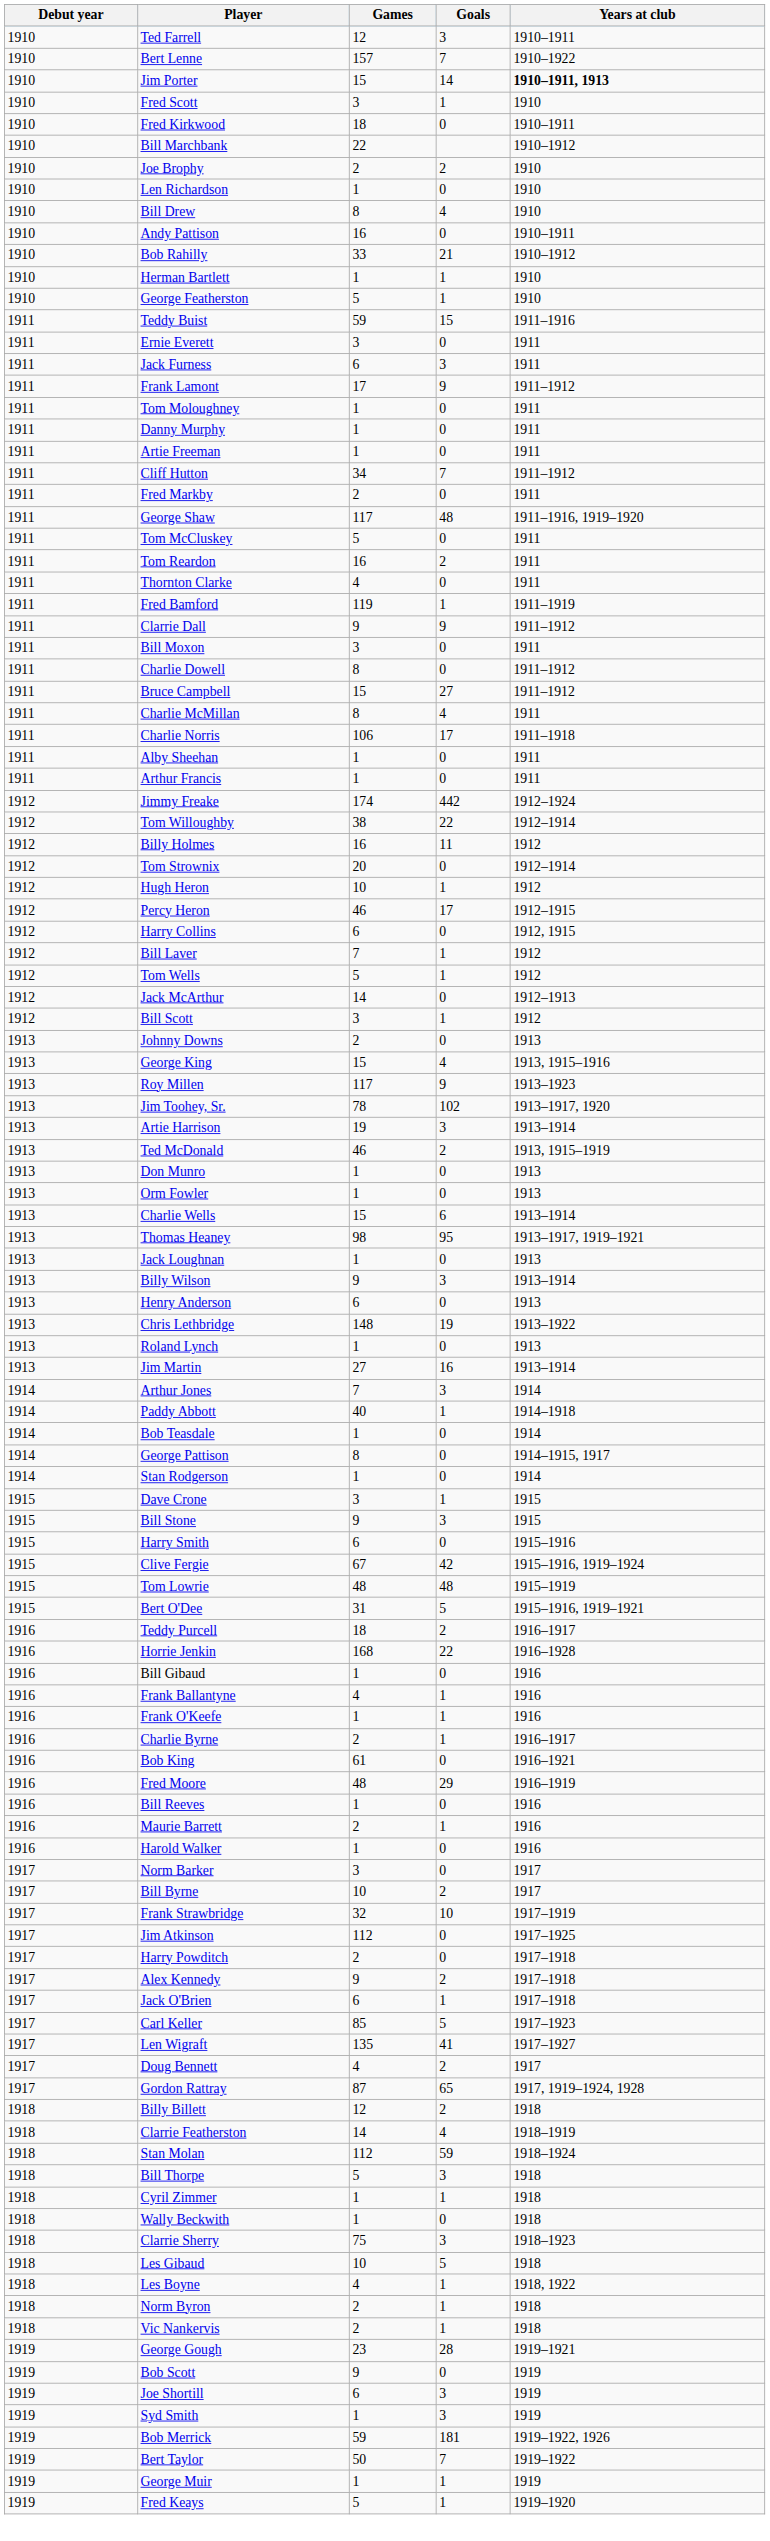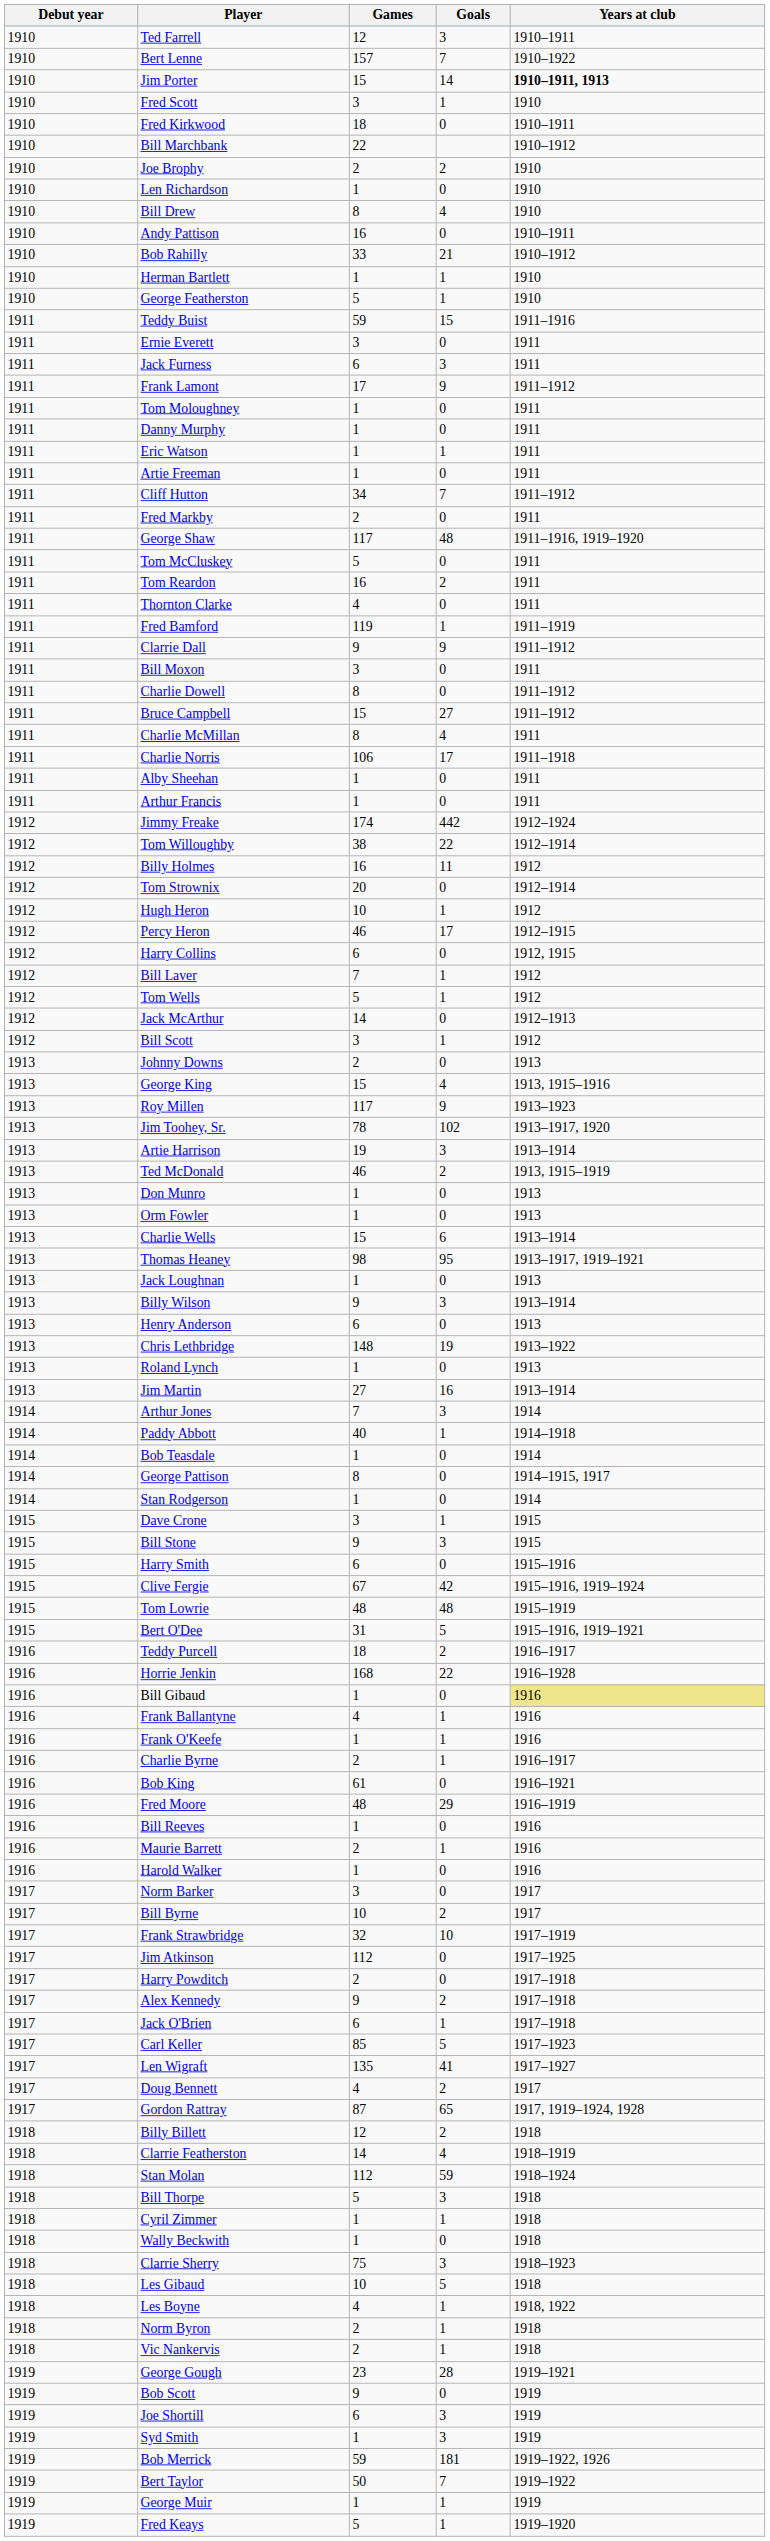 <table class="wikitable sortable" style="width:70%;">
 <tr style="background:#87cefa;">
 <th>Debut year</th>
 <th>Player</th>
 <th>Games</th>
 <th>Goals</th>
 <th>Years at club</th>
 </tr>
 <tr>
 <td>1910</td>
 <td><a href='#'>Ted Farrell</a></td>
 <td>12</td>
 <td>3</td>
 <td>1910–1911</td>
 </tr>
 <tr>
 <td>1910</td>
 <td><a href='#'>Bert Lenne</a></td>
 <td>157</td>
 <td>7</td>
 <td>1910–1922</td>
 </tr>
 <tr>
 <td>1910</td>
 <td><a href='#'>Jim Porter</a></td>
 <td>15</td>
 <td>14</td>
 <td><strong>1910–1911, 1913</strong></td>
 </tr>
 <tr>
 <td>1910</td>
 <td><a href='#'>Fred Scott</a></td>
 <td>3</td>
 <td>1</td>
 <td>1910</td>
 </tr>
 <tr>
 <td>1910</td>
 <td><a href='#'>Fred Kirkwood</a></td>
 <td>18</td>
 <td>0</td>
 <td>1910–1911</td>
 </tr>
 <tr>
 <td>1910</td>
 <td><a href='#'>Bill Marchbank</a></td>
 <td>22</td>
 <td></td>
 <td>1910–1912</td>
 </tr>
 <tr>
 <td>1910</td>
 <td><a href='#'>Joe Brophy</a></td>
 <td>2</td>
 <td>2</td>
 <td>1910</td>
 </tr>
 <tr>
 <td>1910</td>
 <td><a href='#'>Len Richardson</a></td>
 <td>1</td>
 <td>0</td>
 <td>1910</td>
 </tr>
 <tr>
 <td>1910</td>
 <td><a href='#'>Bill Drew</a></td>
 <td>8</td>
 <td>4</td>
 <td>1910</td>
 </tr>
 <tr>
 <td>1910</td>
 <td><a href='#'>Andy Pattison</a></td>
 <td>16</td>
 <td>0</td>
 <td>1910–1911</td>
 </tr>
 <tr>
 <td>1910</td>
 <td><a href='#'>Bob Rahilly</a></td>
 <td>33</td>
 <td>21</td>
 <td>1910–1912</td>
 </tr>
 <tr>
 <td>1910</td>
 <td><a href='#'>Herman Bartlett</a></td>
 <td>1</td>
 <td>1</td>
 <td>1910</td>
 </tr>
 <tr>
 <td>1910</td>
 <td><a href='#'>George Featherston</a></td>
 <td>5</td>
 <td>1</td>
 <td>1910</td>
 </tr>
 <tr>
 <td>1911</td>
 <td><a href='#'>Teddy Buist</a></td>
 <td>59</td>
 <td>15</td>
 <td>1911–1916</td>
 </tr>
 <tr>
 <td>1911</td>
 <td><a href='#'>Ernie Everett</a></td>
 <td>3</td>
 <td>0</td>
 <td>1911</td>
 </tr>
 <tr>
 <td>1911</td>
 <td><a href='#'>Jack Furness</a></td>
 <td>6</td>
 <td>3</td>
 <td>1911</td>
 </tr>
 <tr>
 <td>1911</td>
 <td><a href='#'>Frank Lamont</a></td>
 <td>17</td>
 <td>9</td>
 <td>1911–1912</td>
 </tr>
 <tr>
 <td>1911</td>
 <td><a href='#'>Tom Moloughney</a></td>
 <td>1</td>
 <td>0</td>
 <td>1911</td>
 </tr>
 <tr>
 <td>1911</td>
 <td><a href='#'>Danny Murphy</a></td>
 <td>1</td>
 <td>0</td>
+<td>1911</td>
+</tr>
+<tr>
+<td>1911</td>
+<td><a href='#'>Eric Watson</a></td>
+<td>1</td>
+<td>1</td>
 <td>1911</td>
 </tr>
 <tr>
 <td>1911</td>
 <td><a href='#'>Artie Freeman</a></td>
 <td>1</td>
 <td>0</td>
 <td>1911</td>
 </tr>
 <tr>
 <td>1911</td>
 <td><a href='#'>Cliff Hutton</a></td>
 <td>34</td>
 <td>7</td>
 <td>1911–1912</td>
 </tr>
 <tr>
 <td>1911</td>
 <td><a href='#'>Fred Markby</a></td>
 <td>2</td>
 <td>0</td>
 <td>1911</td>
 </tr>
 <tr>
 <td>1911</td>
 <td><a href='#'>George Shaw</a></td>
 <td>117</td>
 <td>48</td>
 <td>1911–1916, 1919–1920</td>
 </tr>
 <tr>
 <td>1911</td>
 <td><a href='#'>Tom McCluskey</a></td>
 <td>5</td>
 <td>0</td>
 <td>1911</td>
 </tr>
 <tr>
 <td>1911</td>
 <td><a href='#'>Tom Reardon</a></td>
 <td>16</td>
 <td>2</td>
 <td>1911</td>
 </tr>
 <tr>
 <td>1911</td>
 <td><a href='#'>Thornton Clarke</a></td>
 <td>4</td>
 <td>0</td>
 <td>1911</td>
 </tr>
 <tr>
 <td>1911</td>
 <td><a href='#'>Fred Bamford</a></td>
 <td>119</td>
 <td>1</td>
 <td>1911–1919</td>
 </tr>
 <tr>
 <td>1911</td>
 <td><a href='#'>Clarrie Dall</a></td>
 <td>9</td>
 <td>9</td>
 <td>1911–1912</td>
 </tr>
 <tr>
 <td>1911</td>
 <td><a href='#'>Bill Moxon</a></td>
 <td>3</td>
 <td>0</td>
 <td>1911</td>
 </tr>
 <tr>
 <td>1911</td>
 <td><a href='#'>Charlie Dowell</a></td>
 <td>8</td>
 <td>0</td>
 <td>1911–1912</td>
 </tr>
 <tr>
 <td>1911</td>
 <td><a href='#'>Bruce Campbell</a></td>
 <td>15</td>
 <td>27</td>
 <td>1911–1912</td>
 </tr>
 <tr>
 <td>1911</td>
 <td><a href='#'>Charlie McMillan</a></td>
 <td>8</td>
 <td>4</td>
 <td>1911</td>
 </tr>
 <tr>
 <td>1911</td>
 <td><a href='#'>Charlie Norris</a></td>
 <td>106</td>
 <td>17</td>
 <td>1911–1918</td>
 </tr>
 <tr>
 <td>1911</td>
 <td><a href='#'>Alby Sheehan</a></td>
 <td>1</td>
 <td>0</td>
 <td>1911</td>
 </tr>
 <tr>
 <td>1911</td>
 <td><a href='#'>Arthur Francis</a></td>
 <td>1</td>
 <td>0</td>
 <td>1911</td>
 </tr>
 <tr>
 <td>1912</td>
 <td><a href='#'>Jimmy Freake</a></td>
 <td>174</td>
 <td>442</td>
 <td>1912–1924</td>
 </tr>
 <tr>
 <td>1912</td>
 <td><a href='#'>Tom Willoughby</a></td>
 <td>38</td>
 <td>22</td>
 <td>1912–1914</td>
 </tr>
 <tr>
 <td>1912</td>
 <td><a href='#'>Billy Holmes</a></td>
 <td>16</td>
 <td>11</td>
 <td>1912</td>
 </tr>
 <tr>
 <td>1912</td>
 <td><a href='#'>Tom Strownix</a></td>
 <td>20</td>
 <td>0</td>
 <td>1912–1914</td>
 </tr>
 <tr>
 <td>1912</td>
 <td><a href='#'>Hugh Heron</a></td>
 <td>10</td>
 <td>1</td>
 <td>1912</td>
 </tr>
 <tr>
 <td>1912</td>
 <td><a href='#'>Percy Heron</a></td>
 <td>46</td>
 <td>17</td>
 <td>1912–1915</td>
 </tr>
 <tr>
 <td>1912</td>
 <td><a href='#'>Harry Collins</a></td>
 <td>6</td>
 <td>0</td>
 <td>1912, 1915</td>
 </tr>
 <tr>
 <td>1912</td>
 <td><a href='#'>Bill Laver</a></td>
 <td>7</td>
 <td>1</td>
 <td>1912</td>
 </tr>
 <tr>
 <td>1912</td>
 <td><a href='#'>Tom Wells</a></td>
 <td>5</td>
 <td>1</td>
 <td>1912</td>
 </tr>
 <tr>
 <td>1912</td>
 <td><a href='#'>Jack McArthur</a></td>
 <td>14</td>
 <td>0</td>
 <td>1912–1913</td>
 </tr>
 <tr>
 <td>1912</td>
 <td><a href='#'>Bill Scott</a></td>
 <td>3</td>
 <td>1</td>
 <td>1912</td>
 </tr>
 <tr>
 <td>1913</td>
 <td><a href='#'>Johnny Downs</a></td>
 <td>2</td>
 <td>0</td>
 <td>1913</td>
 </tr>
 <tr>
 <td>1913</td>
 <td><a href='#'>George King</a></td>
 <td>15</td>
 <td>4</td>
 <td>1913, 1915–1916</td>
 </tr>
 <tr>
 <td>1913</td>
 <td><a href='#'>Roy Millen</a></td>
 <td>117</td>
 <td>9</td>
 <td>1913–1923</td>
 </tr>
 <tr>
 <td>1913</td>
 <td><a href='#'>Jim Toohey, Sr.</a></td>
 <td>78</td>
 <td>102</td>
 <td>1913–1917, 1920</td>
 </tr>
 <tr>
 <td>1913</td>
 <td><a href='#'>Artie Harrison</a></td>
 <td>19</td>
 <td>3</td>
 <td>1913–1914</td>
 </tr>
 <tr>
 <td>1913</td>
 <td><a href='#'>Ted McDonald</a></td>
 <td>46</td>
 <td>2</td>
 <td>1913, 1915–1919</td>
 </tr>
 <tr>
 <td>1913</td>
 <td><a href='#'>Don Munro</a></td>
 <td>1</td>
 <td>0</td>
 <td>1913</td>
 </tr>
 <tr>
 <td>1913</td>
 <td><a href='#'>Orm Fowler</a></td>
 <td>1</td>
 <td>0</td>
 <td>1913</td>
 </tr>
 <tr>
 <td>1913</td>
 <td><a href='#'>Charlie Wells</a></td>
 <td>15</td>
 <td>6</td>
 <td>1913–1914</td>
 </tr>
 <tr>
 <td>1913</td>
 <td><a href='#'>Thomas Heaney</a></td>
 <td>98</td>
 <td>95</td>
 <td>1913–1917, 1919–1921</td>
 </tr>
 <tr>
 <td>1913</td>
 <td><a href='#'>Jack Loughnan</a></td>
 <td>1</td>
 <td>0</td>
 <td>1913</td>
 </tr>
 <tr>
 <td>1913</td>
 <td><a href='#'>Billy Wilson</a></td>
 <td>9</td>
 <td>3</td>
 <td>1913–1914</td>
 </tr>
 <tr>
 <td>1913</td>
 <td><a href='#'>Henry Anderson</a></td>
 <td>6</td>
 <td>0</td>
 <td>1913</td>
 </tr>
 <tr>
 <td>1913</td>
 <td><a href='#'>Chris Lethbridge</a></td>
 <td>148</td>
 <td>19</td>
 <td>1913–1922</td>
 </tr>
 <tr>
 <td>1913</td>
 <td><a href='#'>Roland Lynch</a></td>
 <td>1</td>
 <td>0</td>
 <td>1913</td>
 </tr>
 <tr>
 <td>1913</td>
 <td><a href='#'>Jim Martin</a></td>
 <td>27</td>
 <td>16</td>
 <td>1913–1914</td>
 </tr>
 <tr>
 <td>1914</td>
 <td><a href='#'>Arthur Jones</a></td>
 <td>7</td>
 <td>3</td>
 <td>1914</td>
 </tr>
 <tr>
 <td>1914</td>
 <td><a href='#'>Paddy Abbott</a></td>
 <td>40</td>
 <td>1</td>
 <td>1914–1918</td>
 </tr>
 <tr>
 <td>1914</td>
 <td><a href='#'>Bob Teasdale</a></td>
 <td>1</td>
 <td>0</td>
 <td>1914</td>
 </tr>
 <tr>
 <td>1914</td>
 <td><a href='#'>George Pattison</a></td>
 <td>8</td>
 <td>0</td>
 <td>1914–1915, 1917</td>
 </tr>
 <tr>
 <td>1914</td>
 <td><a href='#'>Stan Rodgerson</a></td>
 <td>1</td>
 <td>0</td>
 <td>1914</td>
 </tr>
 <tr>
 <td>1915</td>
 <td><a href='#'>Dave Crone</a></td>
 <td>3</td>
 <td>1</td>
 <td>1915</td>
 </tr>
 <tr>
 <td>1915</td>
 <td><a href='#'>Bill Stone</a></td>
 <td>9</td>
 <td>3</td>
 <td>1915</td>
 </tr>
 <tr>
 <td>1915</td>
 <td><a href='#'>Harry Smith</a></td>
 <td>6</td>
 <td>0</td>
 <td>1915–1916</td>
 </tr>
 <tr>
 <td>1915</td>
 <td><a href='#'>Clive Fergie</a></td>
 <td>67</td>
 <td>42</td>
 <td>1915–1916, 1919–1924</td>
 </tr>
 <tr>
 <td>1915</td>
 <td><a href='#'>Tom Lowrie</a></td>
 <td>48</td>
 <td>48</td>
 <td>1915–1919</td>
 </tr>
 <tr>
 <td>1915</td>
 <td><a href='#'>Bert O'Dee</a></td>
 <td>31</td>
 <td>5</td>
 <td>1915–1916, 1919–1921</td>
 </tr>
 <tr>
 <td>1916</td>
 <td><a href='#'>Teddy Purcell</a></td>
 <td>18</td>
 <td>2</td>
 <td>1916–1917</td>
 </tr>
 <tr>
 <td>1916</td>
 <td><a href='#'>Horrie Jenkin</a></td>
 <td>168</td>
 <td>22</td>
 <td>1916–1928</td>
 </tr>
 <tr>
 <td>1916</td>
 <td>Bill Gibaud</td>
 <td>1</td>
 <td>0</td>
-<td>1916</td>
+<td style="background: khaki;">1916</td>
 </tr>
 <tr>
 <td>1916</td>
 <td><a href='#'>Frank Ballantyne</a></td>
 <td>4</td>
 <td>1</td>
 <td>1916</td>
 </tr>
 <tr>
 <td>1916</td>
 <td><a href='#'>Frank O'Keefe</a></td>
 <td>1</td>
 <td>1</td>
 <td>1916</td>
 </tr>
 <tr>
 <td>1916</td>
 <td><a href='#'>Charlie Byrne</a></td>
 <td>2</td>
 <td>1</td>
 <td>1916–1917</td>
 </tr>
 <tr>
 <td>1916</td>
 <td><a href='#'>Bob King</a></td>
 <td>61</td>
 <td>0</td>
 <td>1916–1921</td>
 </tr>
 <tr>
 <td>1916</td>
 <td><a href='#'>Fred Moore</a></td>
 <td>48</td>
 <td>29</td>
 <td>1916–1919</td>
 </tr>
 <tr>
 <td>1916</td>
 <td><a href='#'>Bill Reeves</a></td>
 <td>1</td>
 <td>0</td>
 <td>1916</td>
 </tr>
 <tr>
 <td>1916</td>
 <td><a href='#'>Maurie Barrett</a></td>
 <td>2</td>
 <td>1</td>
 <td>1916</td>
 </tr>
 <tr>
 <td>1916</td>
 <td><a href='#'>Harold Walker</a></td>
 <td>1</td>
 <td>0</td>
 <td>1916</td>
 </tr>
 <tr>
 <td>1917</td>
 <td><a href='#'>Norm Barker</a></td>
 <td>3</td>
 <td>0</td>
 <td>1917</td>
 </tr>
 <tr>
 <td>1917</td>
 <td><a href='#'>Bill Byrne</a></td>
 <td>10</td>
 <td>2</td>
 <td>1917</td>
 </tr>
 <tr>
 <td>1917</td>
 <td><a href='#'>Frank Strawbridge</a></td>
 <td>32</td>
 <td>10</td>
 <td>1917–1919</td>
 </tr>
 <tr>
 <td>1917</td>
 <td><a href='#'>Jim Atkinson</a></td>
 <td>112</td>
 <td>0</td>
 <td>1917–1925</td>
 </tr>
 <tr>
 <td>1917</td>
 <td><a href='#'>Harry Powditch</a></td>
 <td>2</td>
 <td>0</td>
 <td>1917–1918</td>
 </tr>
 <tr>
 <td>1917</td>
 <td><a href='#'>Alex Kennedy</a></td>
 <td>9</td>
 <td>2</td>
 <td>1917–1918</td>
 </tr>
 <tr>
 <td>1917</td>
 <td><a href='#'>Jack O'Brien</a></td>
 <td>6</td>
 <td>1</td>
 <td>1917–1918</td>
 </tr>
 <tr>
 <td>1917</td>
 <td><a href='#'>Carl Keller</a></td>
 <td>85</td>
 <td>5</td>
 <td>1917–1923</td>
 </tr>
 <tr>
 <td>1917</td>
 <td><a href='#'>Len Wigraft</a></td>
 <td>135</td>
 <td>41</td>
 <td>1917–1927</td>
 </tr>
 <tr>
 <td>1917</td>
 <td><a href='#'>Doug Bennett</a></td>
 <td>4</td>
 <td>2</td>
 <td>1917</td>
 </tr>
 <tr>
 <td>1917</td>
 <td><a href='#'>Gordon Rattray</a></td>
 <td>87</td>
 <td>65</td>
 <td>1917, 1919–1924, 1928</td>
 </tr>
 <tr>
 <td>1918</td>
 <td><a href='#'>Billy Billett</a></td>
 <td>12</td>
 <td>2</td>
 <td>1918</td>
 </tr>
 <tr>
 <td>1918</td>
 <td><a href='#'>Clarrie Featherston</a></td>
 <td>14</td>
 <td>4</td>
 <td>1918–1919</td>
 </tr>
 <tr>
 <td>1918</td>
 <td><a href='#'>Stan Molan</a></td>
 <td>112</td>
 <td>59</td>
 <td>1918–1924</td>
 </tr>
 <tr>
 <td>1918</td>
 <td><a href='#'>Bill Thorpe</a></td>
 <td>5</td>
 <td>3</td>
 <td>1918</td>
 </tr>
 <tr>
 <td>1918</td>
 <td><a href='#'>Cyril Zimmer</a></td>
 <td>1</td>
 <td>1</td>
 <td>1918</td>
 </tr>
 <tr>
 <td>1918</td>
 <td><a href='#'>Wally Beckwith</a></td>
 <td>1</td>
 <td>0</td>
 <td>1918</td>
 </tr>
 <tr>
 <td>1918</td>
 <td><a href='#'>Clarrie Sherry</a></td>
 <td>75</td>
 <td>3</td>
 <td>1918–1923</td>
 </tr>
 <tr>
 <td>1918</td>
 <td><a href='#'>Les Gibaud</a></td>
 <td>10</td>
 <td>5</td>
 <td>1918</td>
 </tr>
 <tr>
 <td>1918</td>
 <td><a href='#'>Les Boyne</a></td>
 <td>4</td>
 <td>1</td>
 <td>1918, 1922</td>
 </tr>
 <tr>
 <td>1918</td>
 <td><a href='#'>Norm Byron</a></td>
 <td>2</td>
 <td>1</td>
 <td>1918</td>
 </tr>
 <tr>
 <td>1918</td>
 <td><a href='#'>Vic Nankervis</a></td>
 <td>2</td>
 <td>1</td>
 <td>1918</td>
 </tr>
 <tr>
 <td>1919</td>
 <td><a href='#'>George Gough</a></td>
 <td>23</td>
 <td>28</td>
 <td>1919–1921</td>
 </tr>
 <tr>
 <td>1919</td>
 <td><a href='#'>Bob Scott</a></td>
 <td>9</td>
 <td>0</td>
 <td>1919</td>
 </tr>
 <tr>
 <td>1919</td>
 <td><a href='#'>Joe Shortill</a></td>
 <td>6</td>
 <td>3</td>
 <td>1919</td>
 </tr>
 <tr>
 <td>1919</td>
 <td><a href='#'>Syd Smith</a></td>
 <td>1</td>
 <td>3</td>
 <td>1919</td>
 </tr>
 <tr>
 <td>1919</td>
 <td><a href='#'>Bob Merrick</a></td>
 <td>59</td>
 <td>181</td>
 <td>1919–1922, 1926</td>
 </tr>
 <tr>
 <td>1919</td>
 <td><a href='#'>Bert Taylor</a></td>
 <td>50</td>
 <td>7</td>
 <td>1919–1922</td>
 </tr>
 <tr>
 <td>1919</td>
 <td><a href='#'>George Muir</a></td>
 <td>1</td>
 <td>1</td>
 <td>1919</td>
 </tr>
 <tr>
 <td>1919</td>
 <td><a href='#'>Fred Keays</a></td>
 <td>5</td>
 <td>1</td>
 <td>1919–1920</td>
 </tr>
 </table>
